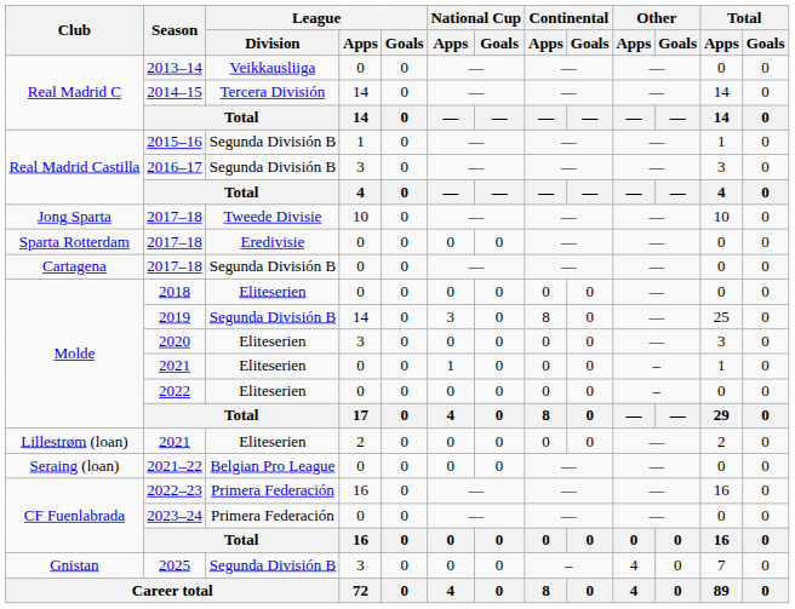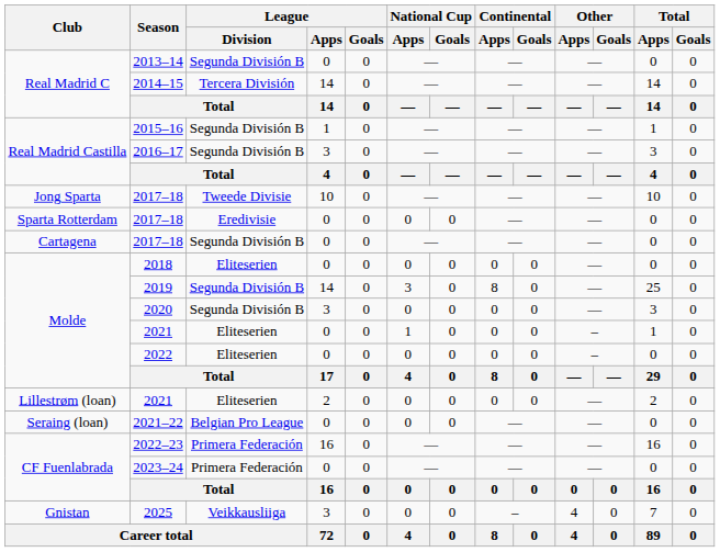 <table class="wikitable" style="text-align: center;">
 <tr>
 <th rowspan="2">Club</th>
 <th rowspan="2">Season</th>
 <th colspan="3">League</th>
 <th colspan="2">National Cup</th>
 <th colspan="2">Continental</th>
 <th colspan="2">Other</th>
 <th colspan="2">Total</th>
 </tr>
 <tr>
 <th>Division</th>
 <th>Apps</th>
 <th>Goals</th>
 <th>Apps</th>
 <th>Goals</th>
 <th>Apps</th>
 <th>Goals</th>
 <th>Apps</th>
 <th>Goals</th>
 <th>Apps</th>
 <th>Goals</th>
 </tr>
 <tr>
 <td rowspan="3"><a href='#'>Real Madrid C</a></td>
 <td><a href='#'>2013–14</a></td>
-<td><a href='#'>Veikkausliiga</a></td>
+<td><a href='#'>Segunda División B</a></td>
 <td>0</td>
 <td>0</td>
 <td colspan="2">—</td>
 <td colspan="2">—</td>
 <td colspan="2">—</td>
 <td>0</td>
 <td>0</td>
 </tr>
 <tr>
 <td><a href='#'>2014–15</a></td>
 <td><a href='#'>Tercera División</a></td>
 <td>14</td>
 <td>0</td>
 <td colspan="2">—</td>
 <td colspan="2">—</td>
 <td colspan="2">—</td>
 <td>14</td>
 <td>0</td>
 </tr>
 <tr>
 <th colspan="2">Total</th>
 <th>14</th>
 <th>0</th>
 <th>—</th>
 <th>—</th>
 <th>—</th>
 <th>—</th>
 <th>—</th>
 <th>—</th>
 <th>14</th>
 <th>0</th>
 </tr>
 <tr>
 <td rowspan="3"><a href='#'>Real Madrid Castilla</a></td>
 <td><a href='#'>2015–16</a></td>
 <td>Segunda División B</td>
 <td>1</td>
 <td>0</td>
 <td colspan="2">—</td>
 <td colspan="2">—</td>
 <td colspan="2">—</td>
 <td>1</td>
 <td>0</td>
 </tr>
 <tr>
 <td><a href='#'>2016–17</a></td>
 <td>Segunda División B</td>
 <td>3</td>
 <td>0</td>
 <td colspan="2">—</td>
 <td colspan="2">—</td>
 <td colspan="2">—</td>
 <td>3</td>
 <td>0</td>
 </tr>
 <tr>
 <th colspan="2">Total</th>
 <th>4</th>
 <th>0</th>
 <th>—</th>
 <th>—</th>
 <th>—</th>
 <th>—</th>
 <th>—</th>
 <th>—</th>
 <th>4</th>
 <th>0</th>
 </tr>
 <tr>
 <td><a href='#'>Jong Sparta</a></td>
 <td><a href='#'>2017–18</a></td>
 <td><a href='#'>Tweede Divisie</a></td>
 <td>10</td>
 <td>0</td>
 <td colspan="2">—</td>
 <td colspan="2">—</td>
 <td colspan="2">—</td>
 <td>10</td>
 <td>0</td>
 </tr>
 <tr>
 <td><a href='#'>Sparta Rotterdam</a></td>
 <td><a href='#'>2017–18</a></td>
 <td><a href='#'>Eredivisie</a></td>
 <td>0</td>
 <td>0</td>
 <td>0</td>
 <td>0</td>
 <td colspan="2">—</td>
 <td colspan="2">—</td>
 <td>0</td>
 <td>0</td>
 </tr>
 <tr>
 <td><a href='#'>Cartagena</a></td>
 <td><a href='#'>2017–18</a></td>
 <td>Segunda División B</td>
 <td>0</td>
 <td>0</td>
 <td colspan="2">—</td>
 <td colspan="2">—</td>
 <td colspan="2">—</td>
 <td>0</td>
 <td>0</td>
 </tr>
 <tr>
 <td rowspan="6" valign="center"><a href='#'>Molde</a></td>
 <td><a href='#'>2018</a></td>
 <td><a href='#'>Eliteserien</a></td>
 <td>0</td>
 <td>0</td>
 <td>0</td>
 <td>0</td>
 <td>0</td>
 <td>0</td>
 <td colspan="2">—</td>
 <td>0</td>
 <td>0</td>
 </tr>
 <tr>
 <td><a href='#'>2019</a></td>
 <td><a href='#'>Segunda División B</a></td>
 <td>14</td>
 <td>0</td>
 <td>3</td>
 <td>0</td>
 <td>8</td>
 <td>0</td>
 <td colspan="2">—</td>
 <td>25</td>
 <td>0</td>
 </tr>
 <tr>
 <td><a href='#'>2020</a></td>
-<td>Eliteserien</td>
+<td>Segunda División B</td>
 <td>3</td>
 <td>0</td>
 <td>0</td>
 <td>0</td>
 <td>0</td>
 <td>0</td>
 <td colspan="2">—</td>
 <td>3</td>
 <td>0</td>
 </tr>
 <tr>
 <td><a href='#'>2021</a></td>
 <td>Eliteserien</td>
 <td>0</td>
 <td>0</td>
 <td>1</td>
 <td>0</td>
 <td>0</td>
 <td>0</td>
 <td colspan=2>–</td>
 <td>1</td>
 <td>0</td>
 </tr>
 <tr>
 <td><a href='#'>2022</a></td>
 <td>Eliteserien</td>
 <td>0</td>
 <td>0</td>
 <td>0</td>
 <td>0</td>
 <td>0</td>
 <td>0</td>
 <td colspan=2>–</td>
 <td>0</td>
 <td>0</td>
 </tr>
 <tr>
 <th colspan="2">Total</th>
 <th>17</th>
 <th>0</th>
 <th>4</th>
 <th>0</th>
 <th>8</th>
 <th>0</th>
 <th>—</th>
 <th>—</th>
 <th>29</th>
 <th>0</th>
 </tr>
 <tr>
 <td><a href='#'>Lillestrøm</a> (loan)</td>
 <td><a href='#'>2021</a></td>
 <td rowspan="1" valign="center">Eliteserien</td>
 <td>2</td>
 <td>0</td>
 <td>0</td>
 <td>0</td>
 <td>0</td>
 <td>0</td>
 <td colspan="2">—</td>
 <td>2</td>
 <td>0</td>
 </tr>
 <tr>
 <td><a href='#'>Seraing</a> (loan)</td>
 <td><a href='#'>2021–22</a></td>
 <td><a href='#'>Belgian Pro League</a></td>
 <td>0</td>
 <td>0</td>
 <td>0</td>
 <td>0</td>
 <td colspan="2">—</td>
 <td colspan="2">—</td>
 <td>0</td>
 <td>0</td>
 </tr>
 <tr>
 <td rowspan=3><a href='#'>CF Fuenlabrada</a></td>
 <td><a href='#'>2022–23</a></td>
 <td><a href='#'>Primera Federación</a></td>
 <td>16</td>
 <td>0</td>
 <td colspan="2">—</td>
 <td colspan="2">—</td>
 <td colspan="2">—</td>
 <td>16</td>
 <td>0</td>
 </tr>
 <tr>
 <td><a href='#'>2023–24</a></td>
 <td>Primera Federación</td>
 <td>0</td>
 <td>0</td>
 <td colspan="2">—</td>
 <td colspan="2">—</td>
 <td colspan="2">—</td>
 <td>0</td>
 <td>0</td>
 </tr>
 <tr>
 <th colspan=2>Total</th>
 <th>16</th>
 <th>0</th>
 <th>0</th>
 <th>0</th>
 <th>0</th>
 <th>0</th>
 <th>0</th>
 <th>0</th>
 <th>16</th>
 <th>0</th>
 </tr>
 <tr>
 <td><a href='#'>Gnistan</a></td>
 <td><a href='#'>2025</a></td>
-<td><a href='#'>Segunda División B</a></td>
+<td><a href='#'>Veikkausliiga</a></td>
 <td>3</td>
 <td>0</td>
 <td>0</td>
 <td>0</td>
 <td colspan=2>–</td>
 <td>4</td>
 <td>0</td>
 <td>7</td>
 <td>0</td>
 </tr>
 <tr>
 <th colspan="3">Career total</th>
 <th>72</th>
 <th>0</th>
 <th>4</th>
 <th>0</th>
 <th>8</th>
 <th>0</th>
 <th>4</th>
 <th>0</th>
 <th>89</th>
 <th>0</th>
 </tr>
 </table>
